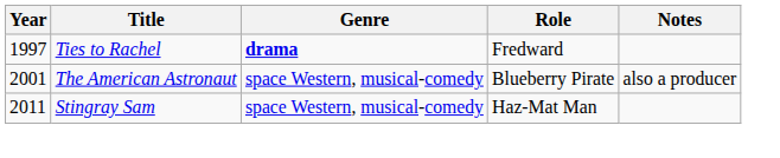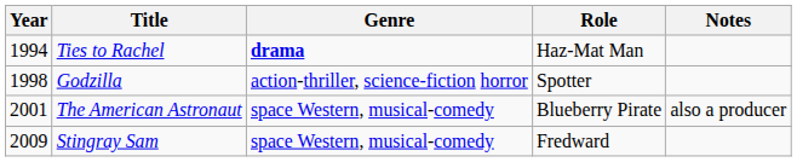 <table class="wikitable sortable">
 <tr>
 <th>Year</th>
 <th>Title</th>
 <th>Genre</th>
 <th>Role</th>
 <th class="unsortable">Notes</th>
 </tr>
 <tr>
-<td>1997</td>
+<td>1994</td>
 <td><em><a href='#'>Ties to Rachel</a></em></td>
 <td><strong><a href='#'>drama</a></strong></td>
-<td>Fredward</td>
+<td>Haz-Mat Man</td>
+<td></td>
+</tr>
+<tr>
+<td>1998</td>
+<td><em><a href='#'>Godzilla</a></em></td>
+<td><a href='#'>action</a>-<a href='#'>thriller</a>, <a href='#'>science-fiction</a> <a href='#'>horror</a></td>
+<td>Spotter</td>
 <td></td>
 </tr>
 <tr>
 <td>2001</td>
 <td><em><a href='#'>The American Astronaut</a></em></td>
 <td><a href='#'>space Western</a>, <a href='#'>musical</a>-<a href='#'>comedy</a></td>
 <td>Blueberry Pirate</td>
 <td>also a producer</td>
 </tr>
 <tr>
-<td>2011</td>
+<td>2009</td>
 <td><em><a href='#'>Stingray Sam</a></em></td>
 <td><a href='#'>space Western</a>, <a href='#'>musical</a>-<a href='#'>comedy</a></td>
-<td>Haz-Mat Man</td>
+<td>Fredward</td>
 <td></td>
 </tr>
 </table>
